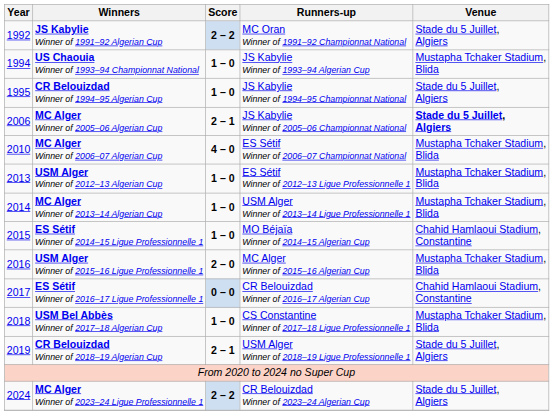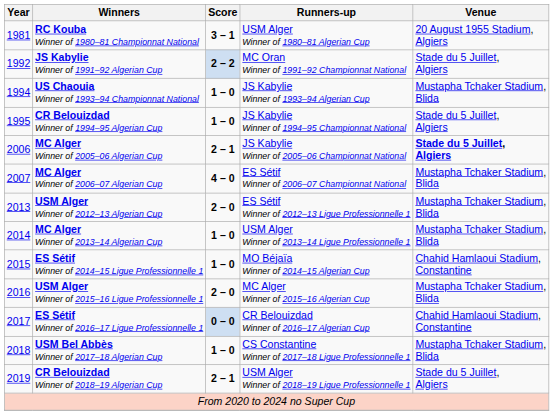 <table class="wikitable">
 <tr>
 <th>Year</th>
 <th>Winners</th>
 <th>Score</th>
 <th>Runners-up</th>
 <th>Venue</th>
+</tr>
+<tr>
+<td><a href='#'>1981</a></td>
+<td><strong><a href='#'>RC Kouba</a></strong><br><small><em>Winner of <a href='#'>1980–81 Championnat National</a></em></small></td>
+<td align=center><strong>3 – 1</strong></td>
+<td><a href='#'>USM Alger</a><br><small><em>Winner of <a href='#'>1980–81 Algerian Cup</a></em></small></td>
+<td><a href='#'>20 August 1955 Stadium</a>, <br><a href='#'>Algiers</a></td>
 </tr>
 <tr>
 <td><a href='#'>1992</a></td>
 <td><strong><a href='#'>JS Kabylie</a></strong><br><small><em>Winner of <a href='#'>1991–92 Algerian Cup</a></em></small></td>
 <td align="center" bgcolor="#cedff2"><strong>2 – 2</strong><br></td>
 <td><a href='#'>MC Oran</a><br><small><em>Winner of <a href='#'>1991–92 Championnat National</a></em></small></td>
 <td><a href='#'>Stade du 5 Juillet</a>, <br><a href='#'>Algiers</a></td>
 </tr>
 <tr>
 <td><a href='#'>1994</a></td>
 <td><strong><a href='#'>US Chaouia</a></strong><br><small><em>Winner of <a href='#'>1993–94 Championnat National</a></em></small></td>
 <td align=center><strong>1 – 0</strong></td>
 <td><a href='#'>JS Kabylie</a><br><small><em>Winner of <a href='#'>1993–94 Algerian Cup</a></em></small></td>
 <td><a href='#'>Mustapha Tchaker Stadium</a>, <br><a href='#'>Blida</a></td>
 </tr>
 <tr>
 <td><a href='#'>1995</a></td>
 <td><strong><a href='#'>CR Belouizdad</a></strong><br><small><em>Winner of <a href='#'>1994–95 Algerian Cup</a></em></small></td>
 <td align=center><strong>1 – 0</strong></td>
 <td><a href='#'>JS Kabylie</a><br><small><em>Winner of <a href='#'>1994–95 Championnat National</a></em></small></td>
 <td><a href='#'>Stade du 5 Juillet</a>, <br><a href='#'>Algiers</a></td>
 </tr>
 <tr>
 <td><a href='#'>2006</a></td>
 <td><strong><a href='#'>MC Alger</a></strong><br><small><em>Winner of <a href='#'>2005–06 Algerian Cup</a></em></small></td>
 <td align=center><strong>2 – 1</strong></td>
 <td><a href='#'>JS Kabylie</a><br><small><em>Winner of <a href='#'>2005–06 Championnat National</a></em></small></td>
 <td><strong><a href='#'>Stade du 5 Juillet</a>, <br><a href='#'>Algiers</a></strong></td>
 </tr>
 <tr>
-<td><a href='#'>2010</a></td>
+<td><a href='#'>2007</a></td>
 <td><strong> <a href='#'>MC Alger</a></strong><br><small><em>Winner of <a href='#'>2006–07 Algerian Cup</a></em></small></td>
 <td align=center><strong>4 – 0</strong></td>
 <td><a href='#'>ES Sétif</a><br><small><em>Winner of <a href='#'>2006–07 Championnat National</a></em></small></td>
 <td><a href='#'>Mustapha Tchaker Stadium</a>, <br><a href='#'>Blida</a></td>
 </tr>
 <tr>
 <td><a href='#'>2013</a><br></td>
 <td><strong> <a href='#'>USM Alger</a></strong><br><small><em>Winner of <a href='#'>2012–13 Algerian Cup</a></em></small></td>
-<td align=center><strong>1 – 0</strong></td>
+<td align=center><strong>2 – 0</strong></td>
 <td><a href='#'>ES Sétif</a><br><small><em>Winner of <a href='#'>2012–13 Ligue Professionnelle 1</a></em></small></td>
 <td><a href='#'>Mustapha Tchaker Stadium</a>, <br><a href='#'>Blida</a></td>
 </tr>
 <tr>
 <td><a href='#'>2014</a></td>
 <td><strong><a href='#'>MC Alger</a></strong><br><small><em>Winner of <a href='#'>2013–14 Algerian Cup</a></em></small></td>
 <td align=center><strong>1 – 0</strong></td>
 <td><a href='#'>USM Alger</a><br><small><em>Winner of <a href='#'>2013–14 Ligue Professionnelle 1</a></em></small></td>
 <td><a href='#'>Mustapha Tchaker Stadium</a>, <br><a href='#'>Blida</a></td>
 </tr>
 <tr>
 <td><a href='#'>2015</a></td>
 <td><strong><a href='#'>ES Sétif</a></strong><br><small><em>Winner of <a href='#'>2014–15 Ligue Professionnelle 1</a></em></small></td>
 <td align=center><strong>1 – 0</strong></td>
 <td><a href='#'>MO Béjaïa</a><br><small><em>Winner of <a href='#'>2014–15 Algerian Cup</a></em></small></td>
 <td><a href='#'>Chahid Hamlaoui Stadium</a>, <br><a href='#'>Constantine</a></td>
 </tr>
 <tr>
 <td><a href='#'>2016</a></td>
 <td><strong><a href='#'>USM Alger</a></strong><br><small><em>Winner of <a href='#'>2015–16 Ligue Professionnelle 1</a></em></small></td>
 <td align=center><strong>2 – 0</strong></td>
 <td><a href='#'>MC Alger</a><br><small><em>Winner of <a href='#'>2015–16 Algerian Cup</a></em></small></td>
 <td><a href='#'>Mustapha Tchaker Stadium</a>, <br><a href='#'>Blida</a></td>
 </tr>
 <tr>
 <td><a href='#'>2017</a></td>
 <td><strong><a href='#'>ES Sétif</a></strong><br><small><em>Winner of <a href='#'>2016–17 Ligue Professionnelle 1</a></em></small></td>
 <td align="center" bgcolor="#cedff2"><strong>0 – 0</strong><br></td>
 <td><a href='#'>CR Belouizdad</a><br><small><em>Winner of <a href='#'>2016–17 Algerian Cup</a></em></small></td>
 <td><a href='#'>Chahid Hamlaoui Stadium</a>, <br><a href='#'>Constantine</a></td>
 </tr>
 <tr>
 <td><a href='#'>2018</a></td>
 <td><strong><a href='#'>USM Bel Abbès</a></strong><br><small><em>Winner of <a href='#'>2017–18 Algerian Cup</a></em></small></td>
 <td align=center><strong>1 – 0</strong></td>
 <td><a href='#'>CS Constantine</a><br><small><em>Winner of <a href='#'>2017–18 Ligue Professionnelle 1</a></em></small></td>
 <td><a href='#'>Mustapha Tchaker Stadium</a>, <br><a href='#'>Blida</a></td>
 </tr>
 <tr>
 <td><a href='#'>2019</a></td>
 <td><strong> <a href='#'>CR Belouizdad</a></strong><br><small><em>Winner of <a href='#'>2018–19 Algerian Cup</a></em></small></td>
 <td align=center><strong>2 – 1</strong></td>
 <td><a href='#'>USM Alger</a><br><small><em>Winner of <a href='#'>2018–19 Ligue Professionnelle 1</a></em></small></td>
 <td><a href='#'>Stade du 5 Juillet</a>, <br><a href='#'>Algiers</a></td>
 </tr>
 <tr bgcolor=#fcd3c7 style="text-align:center;">
 <td colspan="5"><em>From 2020 to 2024 no Super Cup</em></td>
 </tr>
 <tr>
-<td><a href='#'>2024</a></td>
-<td><strong><a href='#'>MC Alger</a></strong><br><small><em>Winner of <a href='#'>2023–24 Ligue Professionnelle 1</a></em></small></td>
-<td align="center" bgcolor="#cedff2"><strong>2 – 2</strong><br></td>
-<td><a href='#'>CR Belouizdad</a><br><small><em>Winner of <a href='#'>2023–24 Algerian Cup</a></em></small></td>
-<td><a href='#'>Stade du 5 Juillet</a>, <br><a href='#'>Algiers</a></td>
-</tr>
-<tr>
 </tr>
 </table>
